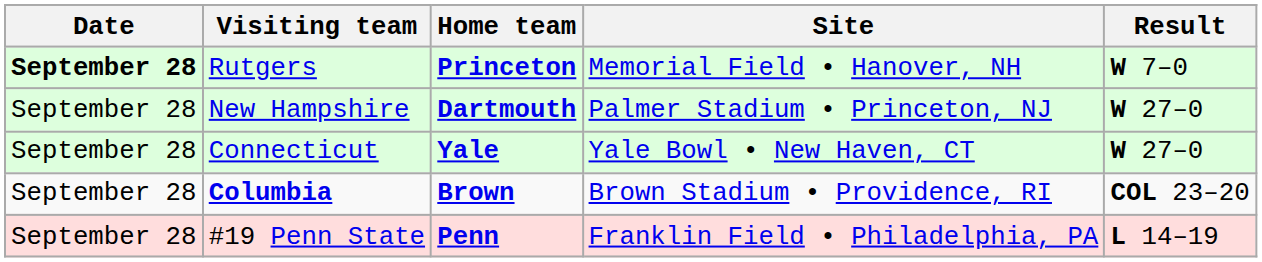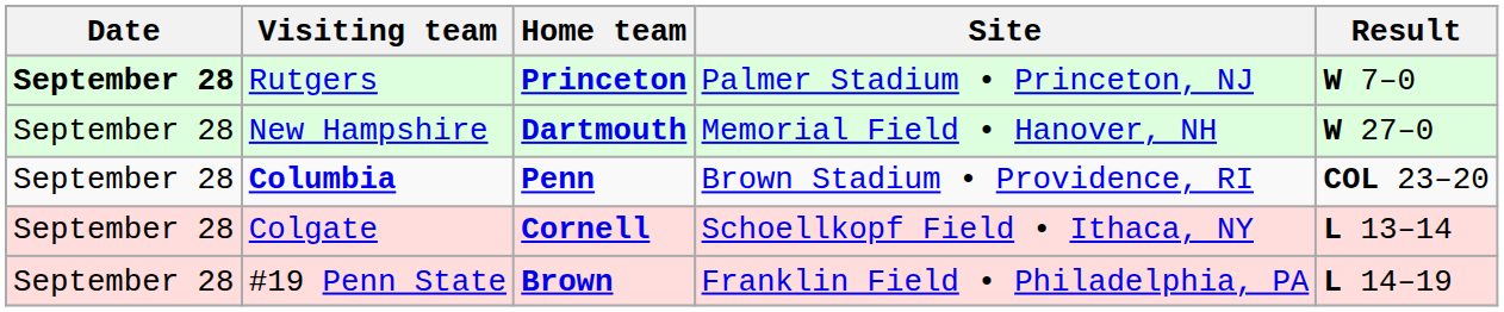 <table class="wikitable">
 <tr>
 <th>Date</th>
 <th>Visiting team</th>
 <th>Home team</th>
 <th>Site</th>
 <th>Result</th>
 </tr>
 <tr style="background:#DDFFDD;">
 <td><strong>September 28</strong></td>
 <td><a href='#'>Rutgers</a></td>
 <td><strong><a href='#'>Princeton</a></strong></td>
-<td><a href='#'>Memorial Field</a> • <a href='#'>Hanover, NH</a></td>
+<td><a href='#'>Palmer Stadium</a> • <a href='#'>Princeton, NJ</a></td>
 <td><strong>W</strong> 7–0</td>
 </tr>
 <tr style="background:#DDFFDD;">
 <td>September 28</td>
 <td><a href='#'>New Hampshire</a></td>
 <td><strong><a href='#'>Dartmouth</a></strong></td>
-<td><a href='#'>Palmer Stadium</a> • <a href='#'>Princeton, NJ</a></td>
-<td><strong>W</strong> 27–0</td>
-</tr>
-<tr style="background:#DDFFDD;">
-<td>September 28</td>
-<td><a href='#'>Connecticut</a></td>
-<td><strong><a href='#'>Yale</a></strong></td>
-<td><a href='#'>Yale Bowl</a> • <a href='#'>New Haven, CT</a></td>
+<td><a href='#'>Memorial Field</a> • <a href='#'>Hanover, NH</a></td>
 <td><strong>W</strong> 27–0</td>
 </tr>
 <tr>
 <td>September 28</td>
 <td><strong><a href='#'>Columbia</a></strong></td>
-<td><strong><a href='#'>Brown</a></strong></td>
+<td><strong><a href='#'>Penn</a></strong></td>
 <td><a href='#'>Brown Stadium</a> • <a href='#'>Providence, RI</a></td>
 <td><strong>COL</strong> 23–20</td>
 </tr>
 <tr style="background:#FFDDDD;">
 <td>September 28</td>
+<td><a href='#'>Colgate</a></td>
+<td><strong><a href='#'>Cornell</a></strong></td>
+<td><a href='#'>Schoellkopf Field</a> • <a href='#'>Ithaca, NY</a></td>
+<td><strong>L</strong> 13–14</td>
+</tr>
+<tr style="background:#FFDDDD;">
+<td>September 28</td>
 <td>#19 <a href='#'>Penn State</a></td>
-<td><strong><a href='#'>Penn</a></strong></td>
+<td><strong><a href='#'>Brown</a></strong></td>
 <td><a href='#'>Franklin Field</a> • <a href='#'>Philadelphia, PA</a></td>
 <td><strong>L</strong> 14–19</td>
 </tr>
 </table>
